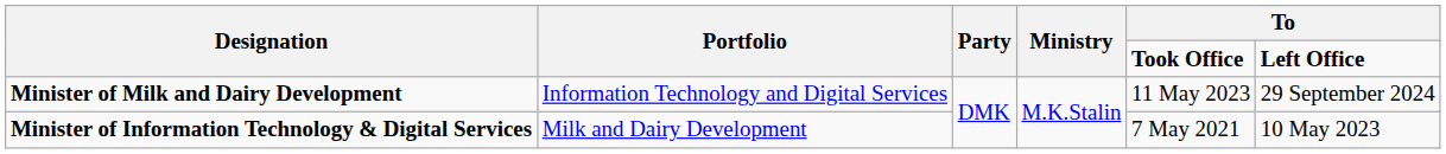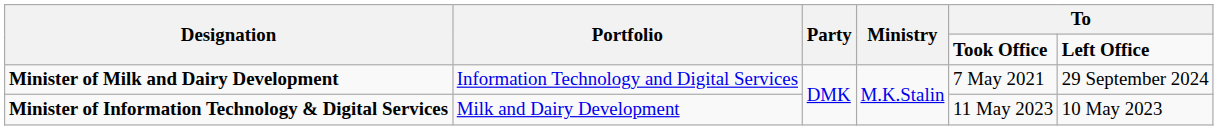 <table class="wikitable">
 <tr>
 <th rowspan="2">Designation</th>
 <th rowspan="2">Portfolio</th>
 <th rowspan="2">Party</th>
 <th rowspan="2">Ministry</th>
 <th colspan="2">To</th>
 </tr>
 <tr>
 <td><strong>Took Office</strong></td>
 <td><strong>Left Office</strong></td>
 </tr>
 <tr>
 <td><strong>Minister of Milk and Dairy Development</strong></td>
 <td><a href='#'>Information Technology and Digital Services</a></td>
 <td rowspan="2"><a href='#'>DMK</a></td>
 <td rowspan="2"><a href='#'>M.K.Stalin</a></td>
-<td>11 May 2023</td>
+<td>7 May 2021</td>
 <td>29 September 2024</td>
 </tr>
 <tr>
 <td><strong>Minister of Information Technology & Digital Services</strong></td>
 <td><a href='#'>Milk and Dairy Development</a></td>
-<td>7 May 2021</td>
+<td>11 May 2023</td>
 <td>10 May 2023</td>
 </tr>
 </table>
